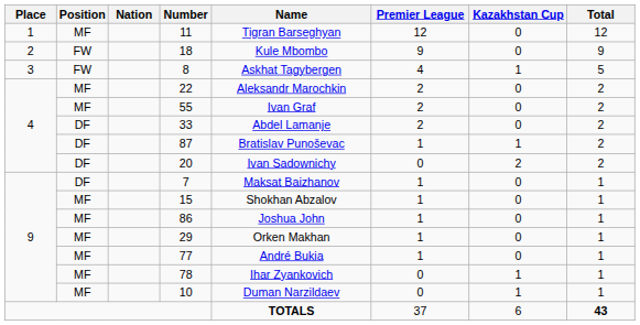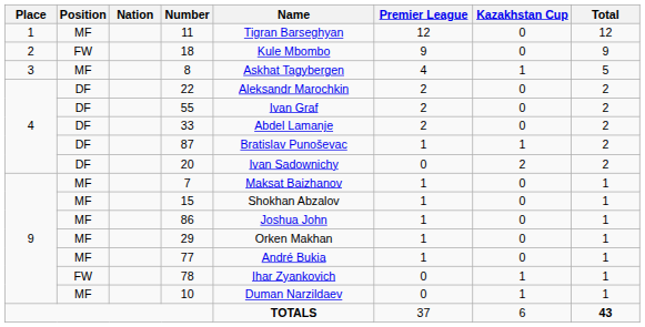 <table class="wikitable" style="font-size: 95%; text-align: center;">
 <tr>
 <th width=60>Place</th>
 <th width=60>Position</th>
 <th width=60>Nation</th>
 <th width=60>Number</th>
 <th width=200>Name</th>
 <th width=120><a href='#'>Premier League</a></th>
 <th width=120><a href='#'>Kazakhstan Cup</a></th>
 <th width=80><strong>Total</strong></th>
 </tr>
 <tr>
 <td>1</td>
 <td>MF</td>
 <td></td>
 <td>11</td>
 <td><a href='#'>Tigran Barseghyan</a></td>
 <td>12</td>
 <td>0</td>
 <td>12</td>
 </tr>
 <tr>
 <td>2</td>
 <td>FW</td>
 <td></td>
 <td>18</td>
 <td><a href='#'>Kule Mbombo</a></td>
 <td>9</td>
 <td>0</td>
 <td>9</td>
 </tr>
 <tr>
 <td>3</td>
-<td>FW</td>
+<td>MF</td>
 <td></td>
 <td>8</td>
 <td><a href='#'>Askhat Tagybergen</a></td>
 <td>4</td>
 <td>1</td>
 <td>5</td>
 </tr>
 <tr>
 <td rowspan="5">4</td>
-<td>MF</td>
+<td>DF</td>
 <td></td>
 <td>22</td>
 <td><a href='#'>Aleksandr Marochkin</a></td>
 <td>2</td>
 <td>0</td>
 <td>2</td>
 </tr>
 <tr>
-<td>MF</td>
+<td>DF</td>
 <td></td>
 <td>55</td>
 <td><a href='#'>Ivan Graf</a></td>
 <td>2</td>
 <td>0</td>
 <td>2</td>
 </tr>
 <tr>
 <td>DF</td>
 <td></td>
 <td>33</td>
 <td><a href='#'>Abdel Lamanje</a></td>
 <td>2</td>
 <td>0</td>
 <td>2</td>
 </tr>
 <tr>
 <td>DF</td>
 <td></td>
 <td>87</td>
 <td><a href='#'>Bratislav Punoševac</a></td>
 <td>1</td>
 <td>1</td>
 <td>2</td>
 </tr>
 <tr>
 <td>DF</td>
 <td></td>
 <td>20</td>
 <td><a href='#'>Ivan Sadownichy</a></td>
 <td>0</td>
 <td>2</td>
 <td>2</td>
 </tr>
 <tr>
 <td rowspan="7">9</td>
-<td>DF</td>
+<td>MF</td>
 <td></td>
 <td>7</td>
 <td><a href='#'>Maksat Baizhanov</a></td>
 <td>1</td>
 <td>0</td>
 <td>1</td>
 </tr>
 <tr>
 <td>MF</td>
 <td></td>
 <td>15</td>
 <td>Shokhan Abzalov</td>
 <td>1</td>
 <td>0</td>
 <td>1</td>
 </tr>
 <tr>
 <td>MF</td>
 <td></td>
 <td>86</td>
 <td><a href='#'>Joshua John</a></td>
 <td>1</td>
 <td>0</td>
 <td>1</td>
 </tr>
 <tr>
 <td>MF</td>
 <td></td>
 <td>29</td>
 <td>Orken Makhan</td>
 <td>1</td>
 <td>0</td>
 <td>1</td>
 </tr>
 <tr>
 <td>MF</td>
 <td></td>
 <td>77</td>
 <td><a href='#'>André Bukia</a></td>
 <td>1</td>
 <td>0</td>
 <td>1</td>
 </tr>
 <tr>
-<td>MF</td>
+<td>FW</td>
 <td></td>
 <td>78</td>
 <td><a href='#'>Ihar Zyankovich</a></td>
 <td>0</td>
 <td>1</td>
 <td>1</td>
 </tr>
 <tr>
 <td>MF</td>
 <td></td>
 <td>10</td>
 <td><a href='#'>Duman Narzildaev</a></td>
 <td>0</td>
 <td>1</td>
 <td>1</td>
 </tr>
 <tr>
 <td colspan="4"></td>
 <td><strong>TOTALS</strong></td>
 <td>37</td>
 <td>6</td>
 <td><strong>43</strong></td>
 </tr>
 </table>
